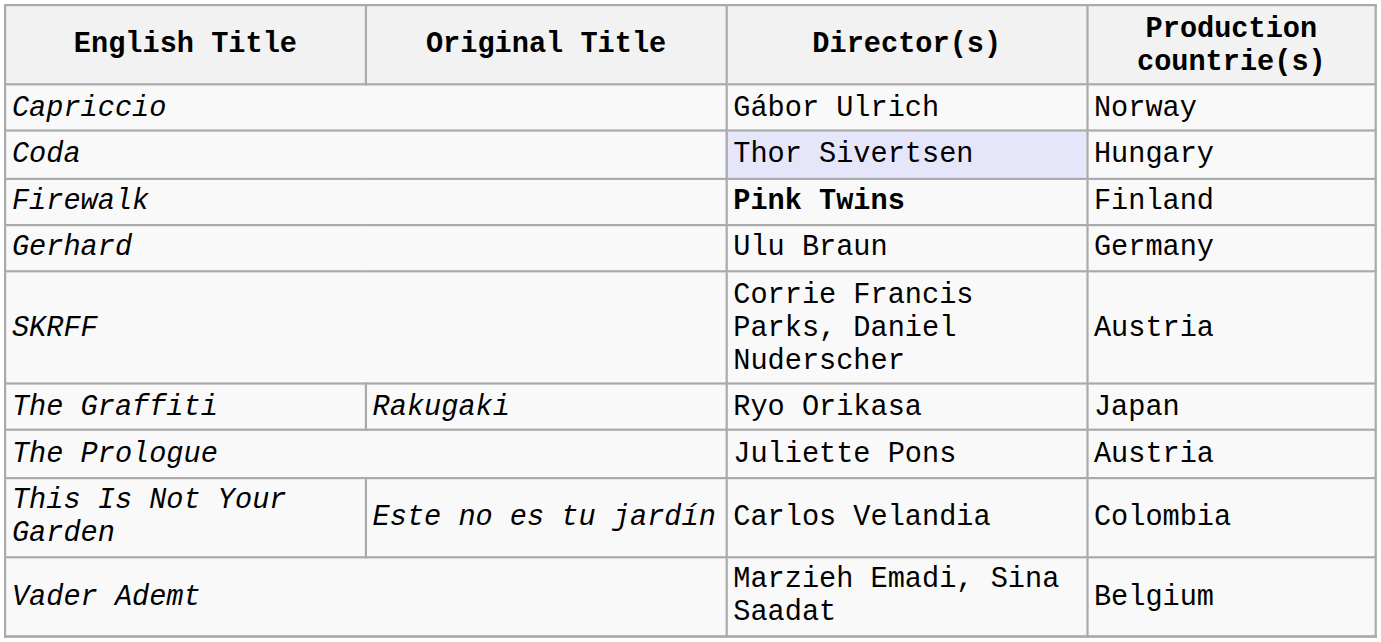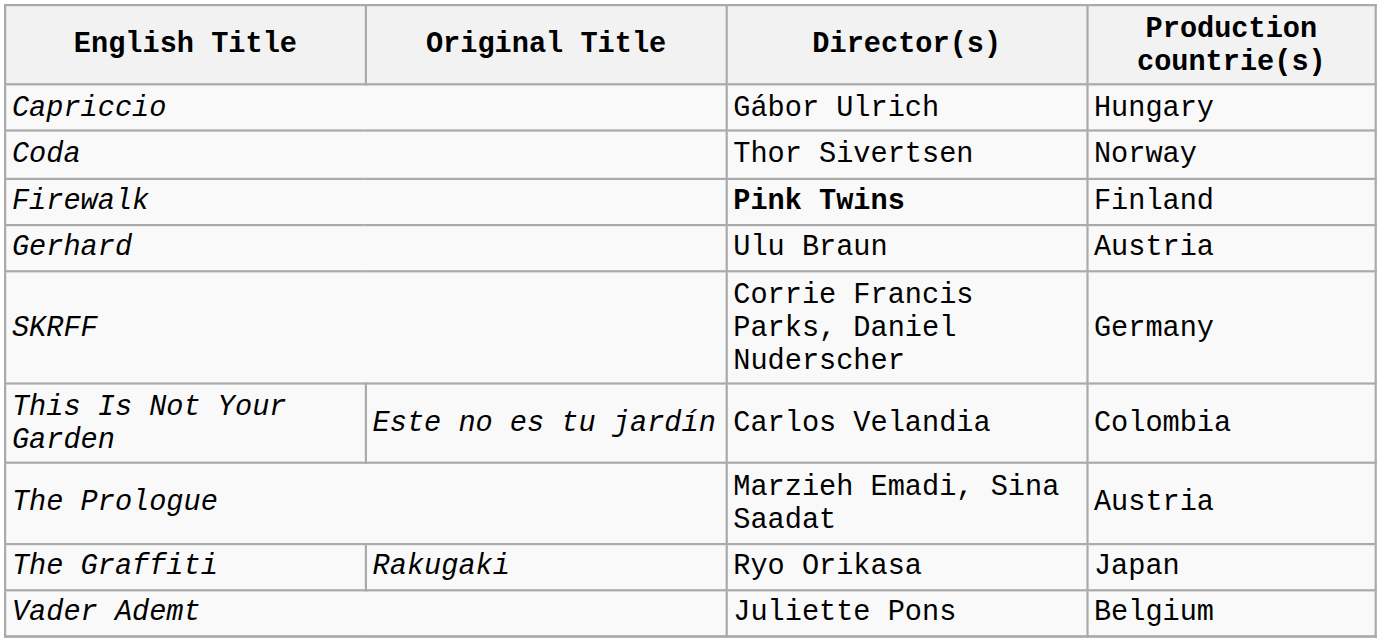 <table class="wikitable" style="width:100%; margin-bottom:4px">
 <tr>
 <th scope="col" width="25%">English Title</th>
 <th scope="col" width="25%">Original Title</th>
 <th scope="col" width="25%">Director(s)</th>
 <th scope="col" width="20%">Production countrie(s)</th>
 </tr>
 <tr>
 <td colspan="2"><em>Capriccio</em></td>
 <td>Gábor Ulrich</td>
-<td>Norway</td>
+<td>Hungary</td>
 </tr>
 <tr>
 <td colspan="2"><em>Coda</em></td>
-<td style="background: lavender;">Thor Sivertsen</td>
-<td>Hungary</td>
+<td>Thor Sivertsen</td>
+<td>Norway</td>
 </tr>
 <tr>
 <td colspan="2"><em>Firewalk</em></td>
 <td><strong>Pink Twins</strong></td>
 <td>Finland</td>
 </tr>
 <tr>
 <td colspan="2"><em>Gerhard</em></td>
 <td>Ulu Braun</td>
-<td>Germany</td>
+<td>Austria</td>
 </tr>
 <tr>
 <td colspan="2"><em>SKRFF</em></td>
 <td>Corrie Francis Parks, Daniel Nuderscher</td>
+<td>Germany</td>
+</tr>
+<tr>
+<td><em>This Is Not Your Garden</em></td>
+<td><em>Este no es tu jardín</em></td>
+<td>Carlos Velandia</td>
+<td>Colombia</td>
+</tr>
+<tr>
+<td colspan="2"><em>The Prologue</em></td>
+<td>Marzieh Emadi, Sina Saadat</td>
 <td>Austria</td>
 </tr>
 <tr>
 <td><em>The Graffiti</em></td>
 <td><em>Rakugaki</em></td>
 <td>Ryo Orikasa</td>
 <td>Japan</td>
 </tr>
 <tr>
-<td colspan="2"><em>The Prologue</em></td>
+<td colspan="2"><em>Vader Ademt</em></td>
 <td>Juliette Pons</td>
-<td>Austria</td>
-</tr>
-<tr>
-<td><em>This Is Not Your Garden</em></td>
-<td><em>Este no es tu jardín</em></td>
-<td>Carlos Velandia</td>
-<td>Colombia</td>
-</tr>
-<tr>
-<td colspan="2"><em>Vader Ademt</em></td>
-<td>Marzieh Emadi, Sina Saadat</td>
 <td>Belgium</td>
 </tr>
 <tr>
 </tr>
 </table>
